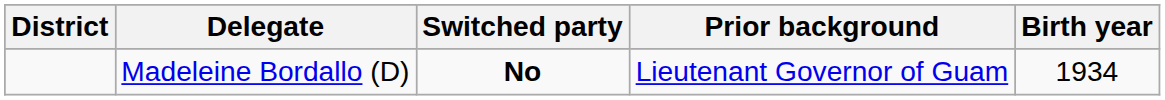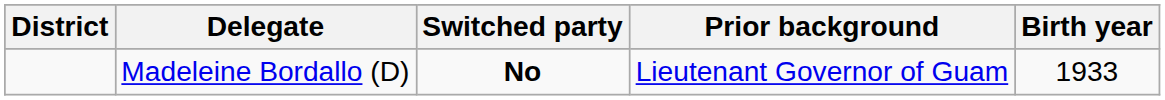 <table class="sortable wikitable">
 <tr>
 <th>District</th>
 <th>Delegate</th>
 <th>Switched party</th>
 <th>Prior background</th>
 <th>Birth year</th>
 </tr>
 <tr align=center>
 <td></td>
 <td><a href='#'>Madeleine Bordallo</a> (D)</td>
 <td><strong>No</strong></td>
 <td><a href='#'>Lieutenant Governor of Guam</a></td>
-<td>1934</td>
+<td>1933</td>
 </tr>
 </table>
